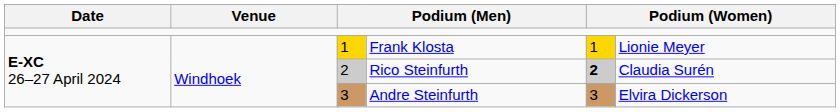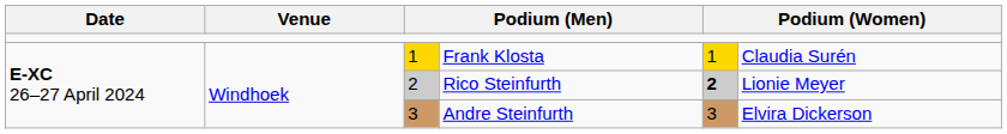 <table class="wikitable" width=70%>
 <tr>
 <th>Date</th>
 <th width=20%>Venue</th>
 <th colspan=2 width=30%>Podium (Men)</th>
 <th colspan=2 width=30%>Podium (Women)</th>
 </tr>
 <tr>
 <td colspan=6></td>
 </tr>
 <tr>
 <td rowspan=3><strong>E-XC</strong> <br> 26–27 April 2024</td>
 <td rowspan=3><br><a href='#'>Windhoek</a></td>
 <td bgcolor=FFD700>1</td>
 <td><a href='#'>Frank Klosta</a></td>
 <td bgcolor=FFD700>1</td>
-<td><a href='#'>Lionie Meyer</a></td>
+<td><a href='#'>Claudia Surén</a></td>
 </tr>
 <tr>
 <td bgcolor=CCCCCC>2</td>
 <td><a href='#'>Rico Steinfurth</a></td>
 <td bgcolor=CCCCCC><strong>2</strong></td>
-<td><a href='#'>Claudia Surén</a></td>
+<td><a href='#'>Lionie Meyer</a></td>
 </tr>
 <tr>
 <td bgcolor=CC9966>3</td>
 <td><a href='#'>Andre Steinfurth</a></td>
 <td bgcolor=CC9966>3</td>
 <td><a href='#'>Elvira Dickerson</a></td>
 </tr>
 </table>
